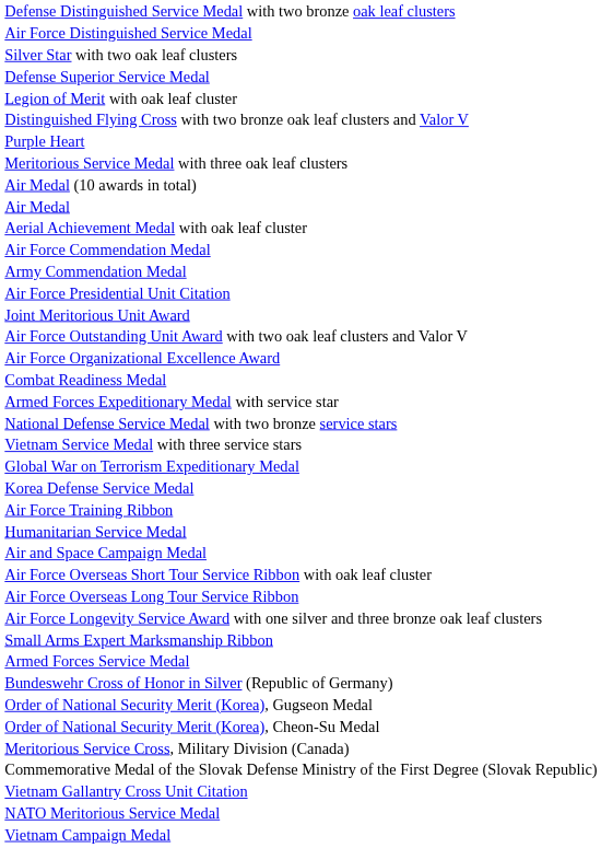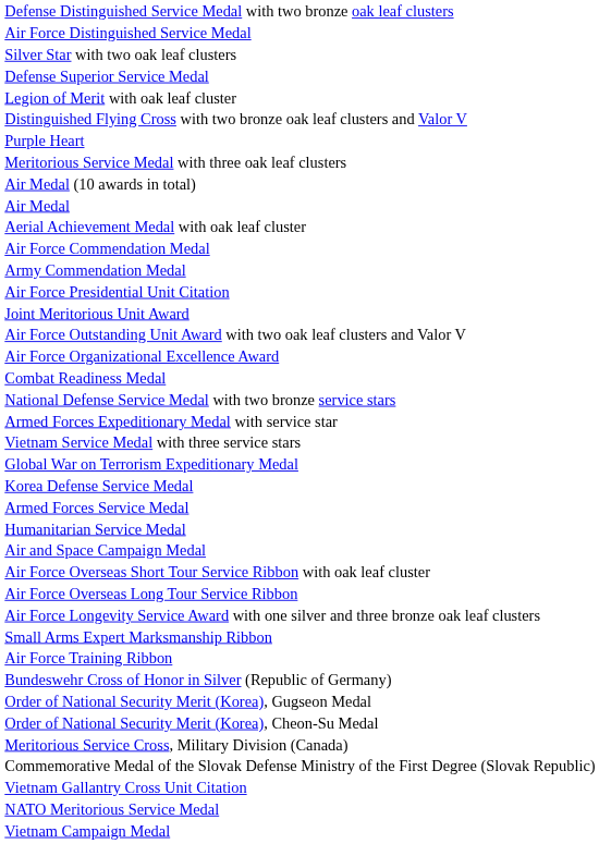 <table>
 <tr>
 <td><span></span><span></span></td>
 <td><a href='#'>Defense Distinguished Service Medal</a> with two bronze <a href='#'>oak leaf clusters</a></td>
 </tr>
 <tr>
 <td></td>
 <td><a href='#'>Air Force Distinguished Service Medal</a></td>
 </tr>
 <tr>
 <td><span></span><span></span></td>
 <td><a href='#'>Silver Star</a> with two oak leaf clusters</td>
 </tr>
 <tr>
 <td></td>
 <td><a href='#'>Defense Superior Service Medal</a></td>
 </tr>
 <tr>
 <td></td>
 <td><a href='#'>Legion of Merit</a> with oak leaf cluster</td>
 </tr>
 <tr>
 <td><span></span><span></span><span></span></td>
 <td><a href='#'>Distinguished Flying Cross</a> with two bronze oak leaf clusters and <a href='#'>Valor V</a></td>
 </tr>
 <tr>
 <td></td>
 <td><a href='#'>Purple Heart</a></td>
 </tr>
 <tr>
 <td><span></span><span></span><span></span></td>
 <td><a href='#'>Meritorious Service Medal</a> with three oak leaf clusters</td>
 </tr>
 <tr>
 <td><span></span><span></span><span></span><span></span></td>
 <td><a href='#'>Air Medal</a> (10 awards in total)</td>
 </tr>
 <tr>
 <td></td>
 <td><a href='#'>Air Medal</a></td>
 </tr>
 <tr>
 <td></td>
 <td><a href='#'>Aerial Achievement Medal</a> with oak leaf cluster</td>
 </tr>
 <tr>
 <td></td>
 <td><a href='#'>Air Force Commendation Medal</a></td>
 </tr>
 <tr>
 <td></td>
 <td><a href='#'>Army Commendation Medal</a></td>
 </tr>
 <tr>
 <td></td>
 <td><a href='#'>Air Force Presidential Unit Citation</a></td>
 </tr>
 <tr>
 <td></td>
 <td><a href='#'>Joint Meritorious Unit Award</a></td>
 </tr>
 <tr>
 <td><span></span><span></span><span></span></td>
 <td><a href='#'>Air Force Outstanding Unit Award</a> with two oak leaf clusters and Valor V</td>
 </tr>
 <tr>
 <td></td>
 <td><a href='#'>Air Force Organizational Excellence Award</a></td>
 </tr>
 <tr>
 <td></td>
 <td><a href='#'>Combat Readiness Medal</a></td>
 </tr>
 <tr>
+<td><span></span><span></span></td>
+<td><a href='#'>National Defense Service Medal</a> with two bronze <a href='#'>service stars</a></td>
+</tr>
+<tr>
 <td></td>
 <td><a href='#'>Armed Forces Expeditionary Medal</a> with service star</td>
-</tr>
-<tr>
-<td><span></span><span></span></td>
-<td><a href='#'>National Defense Service Medal</a> with two bronze <a href='#'>service stars</a></td>
 </tr>
 <tr>
 <td><span></span><span></span><span></span></td>
 <td><a href='#'>Vietnam Service Medal</a> with three service stars</td>
 </tr>
 <tr>
 <td></td>
 <td><a href='#'>Global War on Terrorism Expeditionary Medal</a></td>
 </tr>
 <tr>
 <td></td>
 <td><a href='#'>Korea Defense Service Medal</a></td>
 </tr>
 <tr>
 <td></td>
-<td><a href='#'>Air Force Training Ribbon</a></td>
+<td><a href='#'>Armed Forces Service Medal</a></td>
 </tr>
 <tr>
 <td></td>
 <td><a href='#'>Humanitarian Service Medal</a></td>
 </tr>
 <tr>
 <td></td>
 <td><a href='#'>Air and Space Campaign Medal</a></td>
 </tr>
 <tr>
 <td></td>
 <td><a href='#'>Air Force Overseas Short Tour Service Ribbon</a> with oak leaf cluster</td>
 </tr>
 <tr>
 <td></td>
 <td><a href='#'>Air Force Overseas Long Tour Service Ribbon</a></td>
 </tr>
 <tr>
 <td><span></span><span></span><span></span><span></span></td>
 <td><a href='#'>Air Force Longevity Service Award</a> with one silver and three bronze oak leaf clusters</td>
 </tr>
 <tr>
 <td></td>
 <td><a href='#'>Small Arms Expert Marksmanship Ribbon</a></td>
 </tr>
 <tr>
 <td></td>
-<td><a href='#'>Armed Forces Service Medal</a></td>
+<td><a href='#'>Air Force Training Ribbon</a></td>
 </tr>
 <tr>
 <td></td>
 <td><a href='#'>Bundeswehr Cross of Honor in Silver</a> (Republic of Germany)</td>
 </tr>
 <tr>
 <td></td>
 <td><a href='#'>Order of National Security Merit (Korea)</a>, Gugseon Medal</td>
 </tr>
 <tr>
 <td></td>
 <td><a href='#'>Order of National Security Merit (Korea)</a>, Cheon-Su Medal</td>
 </tr>
 <tr>
 <td></td>
 <td><a href='#'>Meritorious Service Cross</a>, Military Division (Canada)</td>
 </tr>
 <tr>
 <td></td>
 <td>Commemorative Medal of the Slovak Defense Ministry of the First Degree (Slovak Republic)</td>
 </tr>
 <tr>
 <td></td>
 <td><a href='#'>Vietnam Gallantry Cross Unit Citation</a></td>
 </tr>
 <tr>
 <td></td>
 <td><a href='#'>NATO Meritorious Service Medal</a></td>
 </tr>
 <tr>
 <td></td>
 <td><a href='#'>Vietnam Campaign Medal</a></td>
 </tr>
 </table>
